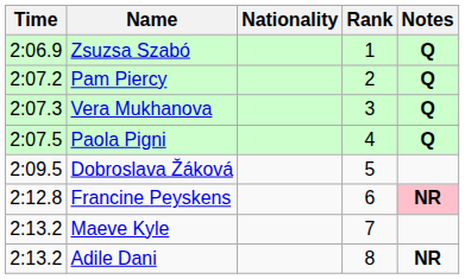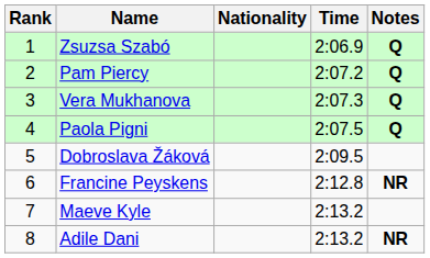 <table class="wikitable sortable" style="text-align:center">
 <tr>
-<th>Time</th>
+<th>Rank</th>
 <th>Name</th>
 <th>Nationality</th>
-<th>Rank</th>
+<th>Time</th>
 <th>Notes</th>
 </tr>
 <tr bgcolor=ccffcc>
-<td>2:06.9</td>
+<td>1</td>
 <td align=left><a href='#'>Zsuzsa Szabó</a></td>
 <td align=left></td>
-<td>1</td>
+<td>2:06.9</td>
 <td><strong>Q</strong></td>
 </tr>
 <tr bgcolor=ccffcc>
-<td>2:07.2</td>
+<td>2</td>
 <td align=left><a href='#'>Pam Piercy</a></td>
 <td align=left></td>
-<td>2</td>
+<td>2:07.2</td>
 <td><strong>Q</strong></td>
 </tr>
 <tr bgcolor=ccffcc>
-<td>2:07.3</td>
+<td>3</td>
 <td align=left><a href='#'>Vera Mukhanova</a></td>
 <td align=left></td>
-<td>3</td>
+<td>2:07.3</td>
 <td><strong>Q</strong></td>
 </tr>
 <tr bgcolor=ccffcc>
-<td>2:07.5</td>
+<td>4</td>
 <td align=left><a href='#'>Paola Pigni</a></td>
 <td align=left></td>
-<td>4</td>
+<td>2:07.5</td>
 <td><strong>Q</strong></td>
 </tr>
 <tr>
-<td>2:09.5</td>
+<td>5</td>
 <td align=left><a href='#'>Dobroslava Žáková</a></td>
 <td align=left></td>
-<td>5</td>
+<td>2:09.5</td>
 <td></td>
 </tr>
 <tr>
-<td>2:12.8</td>
+<td>6</td>
 <td align=left><a href='#'>Francine Peyskens</a></td>
 <td align=left></td>
-<td>6</td>
-<td style="background: pink;"><strong>NR</strong></td>
+<td>2:12.8</td>
+<td><strong>NR</strong></td>
 </tr>
 <tr>
-<td>2:13.2</td>
+<td>7</td>
 <td align=left><a href='#'>Maeve Kyle</a></td>
 <td align=left></td>
-<td>7</td>
+<td>2:13.2</td>
 <td></td>
 </tr>
 <tr>
-<td>2:13.2</td>
+<td>8</td>
 <td align=left><a href='#'>Adile Dani</a></td>
 <td align=left></td>
-<td>8</td>
+<td>2:13.2</td>
 <td><strong>NR</strong></td>
 </tr>
 </table>
